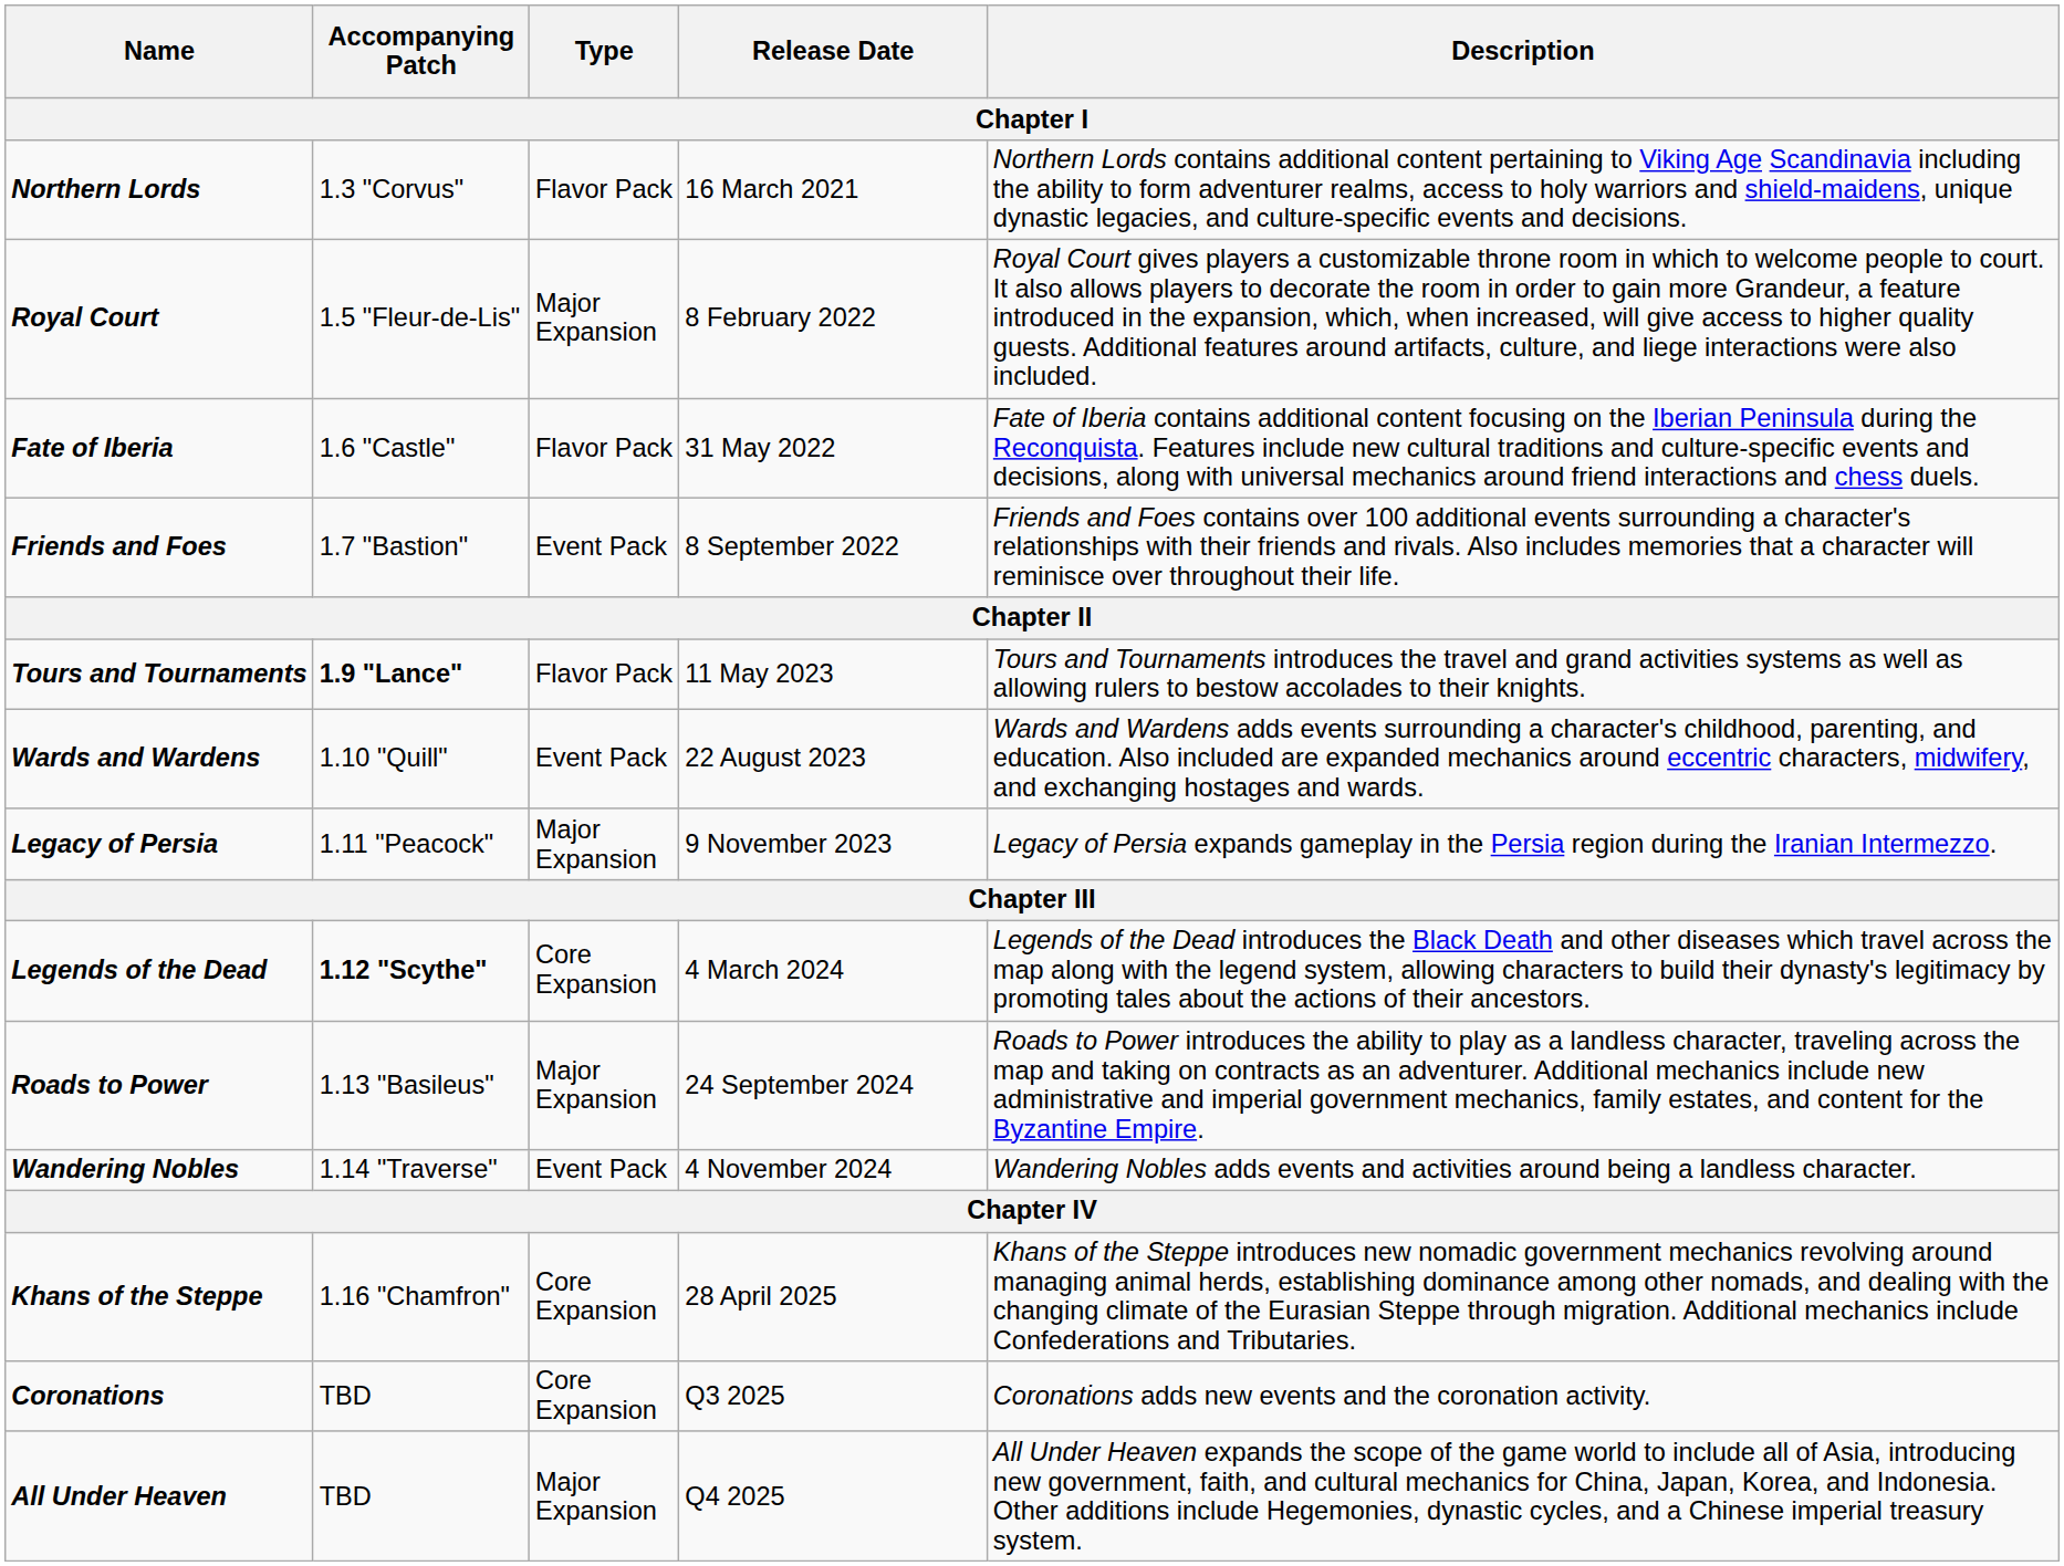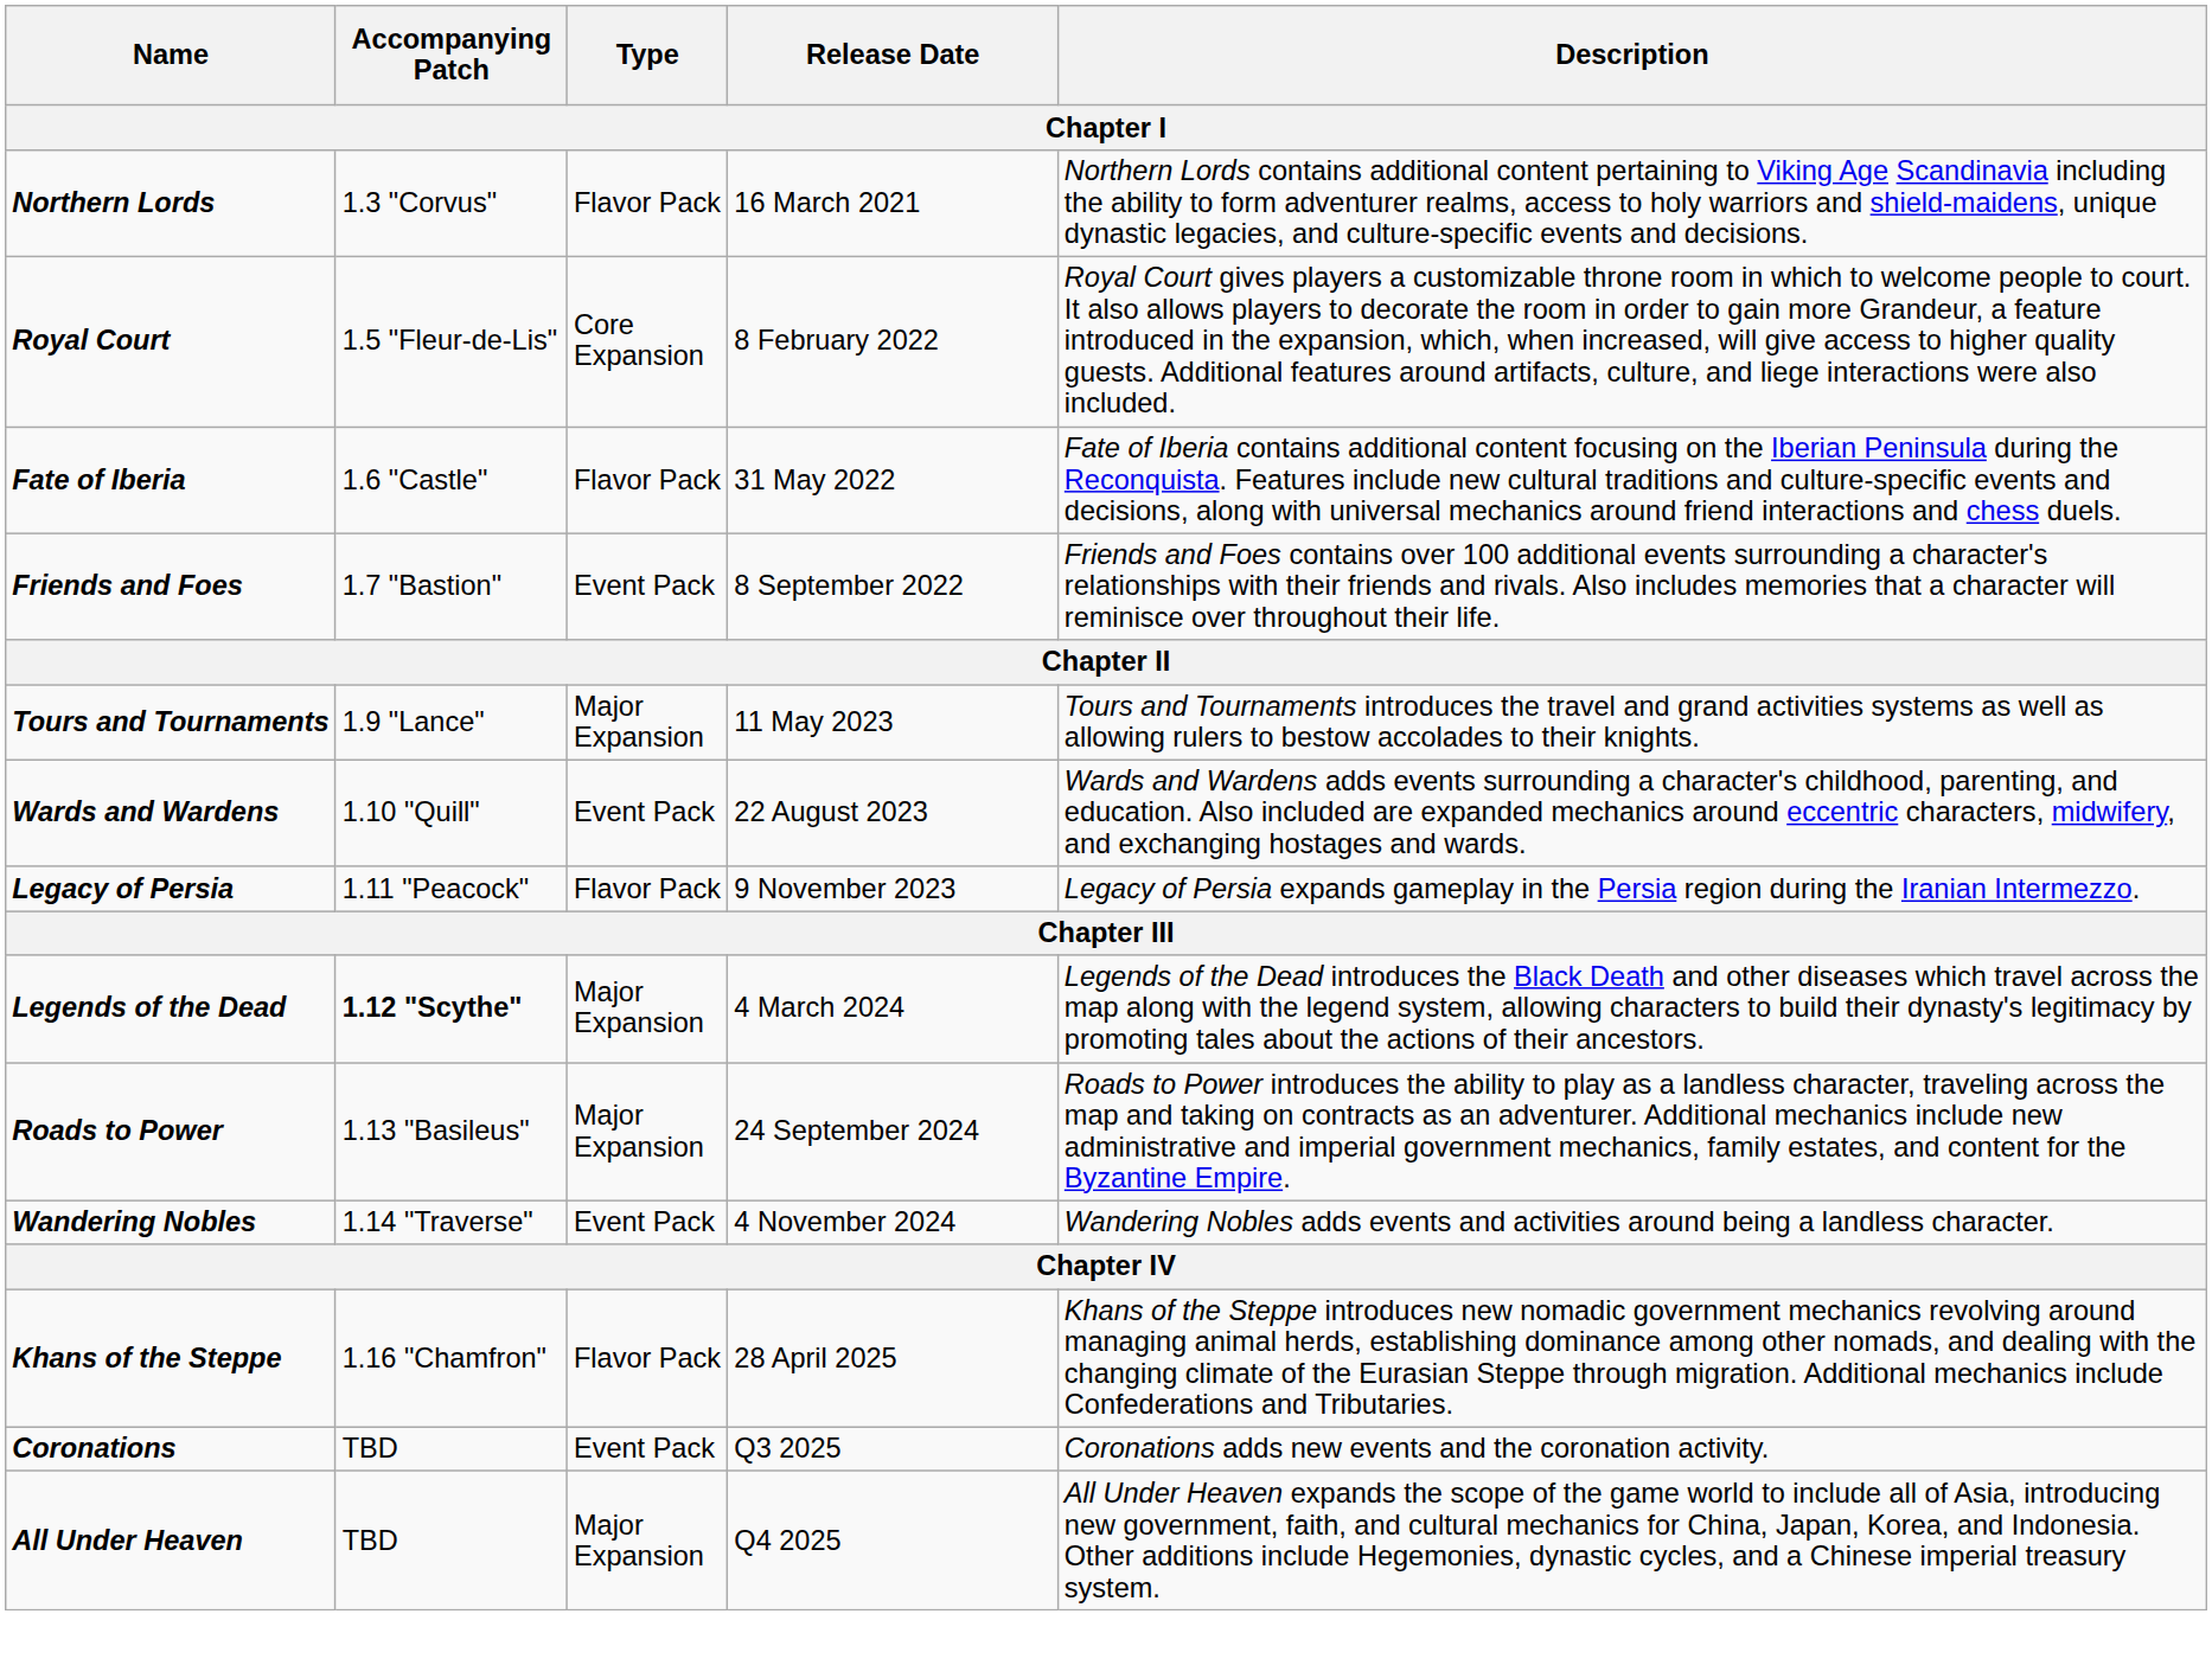 <table class="wikitable" style="width: 100%;">
 <tr>
 <th style="width: 15%;height:50px;">Name</th>
 <th>Accompanying Patch</th>
 <th>Type</th>
 <th style="width: 15%;">Release Date</th>
 <th>Description</th>
 </tr>
 <tr>
 <th colspan="5">Chapter I</th>
 </tr>
 <tr>
 <td><strong><em>Northern Lords</em></strong></td>
 <td>1.3 "Corvus"</td>
 <td>Flavor Pack</td>
 <td>16 March 2021</td>
 <td><em>Northern Lords</em> contains additional content pertaining to <a href='#'>Viking Age</a> <a href='#'>Scandinavia</a> including the ability to form adventurer realms, access to holy warriors and <a href='#'>shield-maidens</a>, unique dynastic legacies, and culture-specific events and decisions.</td>
 </tr>
 <tr>
 <td><strong><em>Royal Court</em></strong></td>
 <td>1.5 "Fleur-de-Lis"</td>
-<td>Major Expansion</td>
+<td>Core Expansion</td>
 <td>8 February 2022</td>
 <td><em>Royal Court</em> gives players a customizable throne room in which to welcome people to court. It also allows players to decorate the room in order to gain more Grandeur, a feature introduced in the expansion, which, when increased, will give access to higher quality guests. Additional features around artifacts, culture, and liege interactions were also included.</td>
 </tr>
 <tr>
 <td><strong><em>Fate of Iberia</em></strong></td>
 <td>1.6 "Castle"</td>
 <td>Flavor Pack</td>
 <td>31 May 2022</td>
 <td><em>Fate of Iberia</em> contains additional content focusing on the <a href='#'>Iberian Peninsula</a> during the <a href='#'>Reconquista</a>. Features include new cultural traditions and culture-specific events and decisions, along with universal mechanics around friend interactions and <a href='#'>chess</a> duels.</td>
 </tr>
 <tr>
 <td><strong><em>Friends and Foes</em></strong></td>
 <td>1.7 "Bastion"</td>
 <td>Event Pack</td>
 <td>8 September 2022</td>
 <td><em>Friends and Foes</em> contains over 100 additional events surrounding a character's relationships with their friends and rivals. Also includes memories that a character will reminisce over throughout their life.</td>
 </tr>
 <tr>
 <th colspan="5">Chapter II</th>
 </tr>
 <tr>
 <td><strong><em>Tours and Tournaments</em></strong></td>
-<td><strong>1.9 "Lance"</strong></td>
-<td>Flavor Pack</td>
+<td>1.9 "Lance"</td>
+<td>Major Expansion</td>
 <td>11 May 2023</td>
 <td><em>Tours and Tournaments</em> introduces the travel and grand activities systems as well as allowing rulers to bestow accolades to their knights.</td>
 </tr>
 <tr>
 <td><strong><em>Wards and Wardens</em></strong></td>
 <td>1.10 "Quill"</td>
 <td>Event Pack</td>
 <td>22 August 2023</td>
 <td><em>Wards and Wardens</em> adds events surrounding a character's childhood, parenting, and education. Also included are expanded mechanics around <a href='#'>eccentric</a> characters, <a href='#'>midwifery</a>, and exchanging hostages and wards.</td>
 </tr>
 <tr>
 <td><strong><em>Legacy of Persia</em></strong></td>
 <td>1.11 "Peacock"</td>
-<td>Major Expansion</td>
+<td>Flavor Pack</td>
 <td>9 November 2023</td>
 <td><em>Legacy of Persia</em> expands gameplay in the <a href='#'>Persia</a> region during the <a href='#'>Iranian Intermezzo</a>.</td>
 </tr>
 <tr>
 <th colspan="5">Chapter III</th>
 </tr>
 <tr>
 <td><strong><em>Legends of the Dead</em></strong></td>
 <td><strong>1.12 "Scythe"</strong></td>
-<td>Core Expansion</td>
+<td>Major Expansion</td>
 <td>4 March 2024</td>
 <td><em>Legends of the Dead</em> introduces the <a href='#'>Black Death</a> and other diseases which travel across the map along with the legend system, allowing characters to build their dynasty's legitimacy by promoting tales about the actions of their ancestors.</td>
 </tr>
 <tr>
 <td><strong><em>Roads to Power</em></strong></td>
 <td>1.13 "Basileus"</td>
 <td>Major Expansion</td>
 <td>24 September 2024</td>
 <td><em>Roads to Power</em> introduces the ability to play as a landless character, traveling across the map and taking on contracts as an adventurer. Additional mechanics include new administrative and imperial government mechanics, family estates, and content for the <a href='#'>Byzantine Empire</a>.</td>
 </tr>
 <tr>
 <td><strong><em>Wandering Nobles</em></strong></td>
 <td>1.14 "Traverse"</td>
 <td>Event Pack</td>
 <td>4 November 2024</td>
 <td><em>Wandering Nobles</em> adds events and activities around being a landless character.</td>
 </tr>
 <tr>
 <th colspan="5">Chapter IV</th>
 </tr>
 <tr>
 <td><strong><em>Khans of the Steppe</em></strong></td>
 <td>1.16 "Chamfron"</td>
-<td>Core Expansion</td>
+<td>Flavor Pack</td>
 <td>28 April 2025</td>
 <td><em>Khans of the Steppe</em> introduces new nomadic government mechanics revolving around managing animal herds, establishing dominance among other nomads, and dealing with the changing climate of the Eurasian Steppe through migration. Additional mechanics include Confederations and Tributaries.</td>
 </tr>
 <tr>
 <td><strong><em>Coronations</em></strong></td>
 <td>TBD</td>
-<td>Core Expansion</td>
+<td>Event Pack</td>
 <td>Q3 2025</td>
 <td><em>Coronations</em> adds new events and the coronation activity.</td>
 </tr>
 <tr>
 <td><strong><em>All Under Heaven</em></strong></td>
 <td>TBD</td>
 <td>Major Expansion</td>
 <td>Q4 2025</td>
 <td><em>All Under Heaven</em> expands the scope of the game world to include all of Asia, introducing new government, faith, and cultural mechanics for China, Japan, Korea, and Indonesia. Other additions include Hegemonies, dynastic cycles, and a Chinese imperial treasury system.</td>
 </tr>
 </table>
